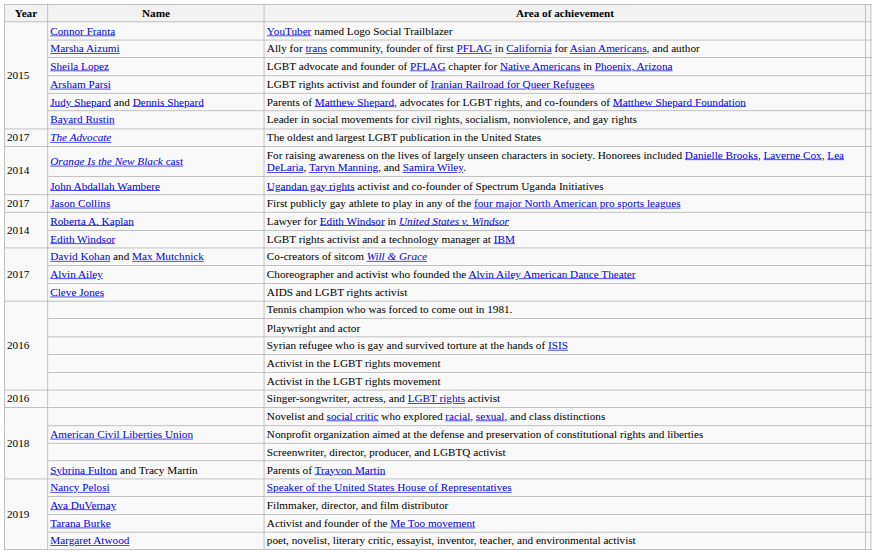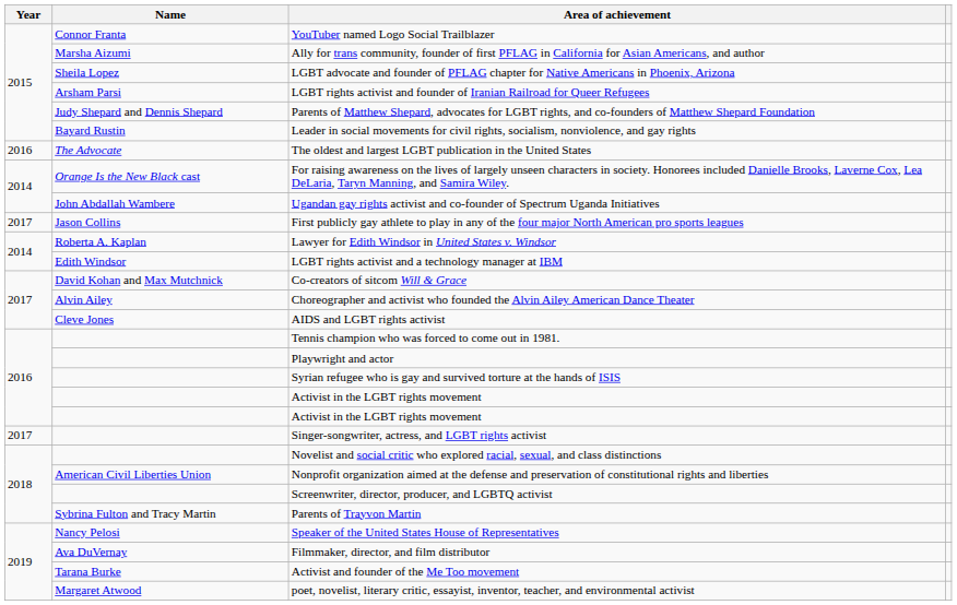 <table class="wikitable sortable" style="width:98%">
 <tr>
 <th scope="col" width="5%">Year</th>
 <th scope="col" width="25%">Name</th>
 <th class="unsortable" scope="col"><strong>Area of achievement</strong></th>
 <th class="unsortable" scope="col"></th>
 </tr>
 <tr>
 <td rowspan="6">2015</td>
 <td><a href='#'>Connor Franta</a></td>
 <td><a href='#'>YouTuber</a> named Logo Social Trailblazer</td>
 <td></td>
 </tr>
 <tr>
 <td><a href='#'>Marsha Aizumi</a></td>
 <td>Ally for <a href='#'>trans</a> community, founder of first <a href='#'>PFLAG</a> in <a href='#'>California</a> for <a href='#'>Asian Americans</a>, and author</td>
 <td></td>
 </tr>
 <tr>
 <td><a href='#'>Sheila Lopez</a></td>
 <td>LGBT advocate and founder of <a href='#'>PFLAG</a> chapter for <a href='#'>Native Americans</a> in <a href='#'>Phoenix, Arizona</a></td>
 <td></td>
 </tr>
 <tr>
 <td><a href='#'>Arsham Parsi</a></td>
 <td>LGBT rights activist and founder of <a href='#'>Iranian Railroad for Queer Refugees</a></td>
 <td></td>
 </tr>
 <tr>
 <td><a href='#'>Judy Shepard</a> and <a href='#'>Dennis Shepard</a></td>
 <td>Parents of <a href='#'>Matthew Shepard</a>, advocates for LGBT rights, and co-founders of <a href='#'>Matthew Shepard Foundation</a></td>
 <td></td>
 </tr>
 <tr>
 <td><a href='#'>Bayard Rustin</a></td>
 <td>Leader in social movements for civil rights, socialism, nonviolence, and gay rights</td>
 <td></td>
 </tr>
 <tr>
-<td>2017</td>
+<td>2016</td>
 <td><em><a href='#'>The Advocate</a></em></td>
 <td>The oldest and largest LGBT publication in the United States</td>
 <td></td>
 </tr>
 <tr>
 <td rowspan="2">2014</td>
 <td><a href='#'><em>Orange Is the New Black</em> cast</a></td>
 <td>For raising awareness on the lives of largely unseen characters in society. Honorees included <a href='#'>Danielle Brooks</a>, <a href='#'>Laverne Cox</a>, <a href='#'>Lea DeLaria</a>, <a href='#'>Taryn Manning</a>, and <a href='#'>Samira Wiley</a>.</td>
 <td></td>
 </tr>
 <tr>
 <td><a href='#'>John Abdallah Wambere</a></td>
 <td><a href='#'>Ugandan gay rights</a> activist and co-founder of Spectrum Uganda Initiatives</td>
 <td></td>
 </tr>
 <tr>
 <td>2017</td>
 <td><a href='#'>Jason Collins</a></td>
 <td>First publicly gay athlete to play in any of the <a href='#'>four major North American pro sports leagues</a></td>
 <td></td>
 </tr>
 <tr>
 <td rowspan="2">2014</td>
 <td><a href='#'>Roberta A. Kaplan</a></td>
 <td>Lawyer for <a href='#'>Edith Windsor</a> in <em><a href='#'>United States v. Windsor</a></em></td>
 <td></td>
 </tr>
 <tr>
 <td><a href='#'>Edith Windsor</a></td>
 <td>LGBT rights activist and a technology manager at <a href='#'>IBM</a></td>
 <td></td>
 </tr>
 <tr>
 <td rowspan="3">2017</td>
 <td><a href='#'>David Kohan</a> and <a href='#'>Max Mutchnick</a></td>
 <td>Co-creators of sitcom <em><a href='#'>Will & Grace</a></em></td>
 <td></td>
 </tr>
 <tr>
 <td><a href='#'>Alvin Ailey</a></td>
 <td>Choreographer and activist who founded the <a href='#'>Alvin Ailey American Dance Theater</a></td>
 <td></td>
 </tr>
 <tr>
 <td><a href='#'>Cleve Jones</a></td>
 <td>AIDS and LGBT rights activist</td>
 <td></td>
 </tr>
 <tr>
 <td rowspan="5">2016</td>
 <td></td>
 <td>Tennis champion who was forced to come out in 1981.</td>
 <td></td>
 </tr>
 <tr>
 <td></td>
 <td>Playwright and actor</td>
 <td></td>
 </tr>
 <tr>
 <td></td>
 <td>Syrian refugee who is gay and survived torture at the hands of <a href='#'>ISIS</a></td>
 <td></td>
 </tr>
 <tr>
 <td></td>
 <td>Activist in the LGBT rights movement</td>
 <td></td>
 </tr>
 <tr>
 <td></td>
 <td>Activist in the LGBT rights movement</td>
 <td></td>
 </tr>
 <tr>
-<td>2016</td>
+<td>2017</td>
 <td></td>
 <td>Singer-songwriter, actress, and <a href='#'>LGBT rights</a> activist</td>
 <td></td>
 </tr>
 <tr>
 <td rowspan="4">2018</td>
 <td scope="row"></td>
 <td>Novelist and <a href='#'>social critic</a> who explored <a href='#'>racial</a>, <a href='#'>sexual</a>, and class distinctions</td>
 <td></td>
 </tr>
 <tr>
 <td><a href='#'>American Civil Liberties Union</a></td>
 <td>Nonprofit organization aimed at the defense and preservation of constitutional rights and liberties</td>
 <td></td>
 </tr>
 <tr>
 <td></td>
 <td>Screenwriter, director, producer, and LGBTQ activist</td>
 <td></td>
 </tr>
 <tr>
 <td><a href='#'>Sybrina Fulton</a> and Tracy Martin</td>
 <td>Parents of <a href='#'>Trayvon Martin</a></td>
 <td></td>
 </tr>
 <tr>
 <td rowspan="4">2019</td>
 <td><a href='#'>Nancy Pelosi</a></td>
 <td><a href='#'>Speaker of the United States House of Representatives</a></td>
 <td></td>
 </tr>
 <tr>
 <td><a href='#'>Ava DuVernay</a></td>
 <td>Filmmaker, director, and film distributor</td>
 <td></td>
 </tr>
 <tr>
 <td><a href='#'>Tarana Burke</a></td>
 <td>Activist and founder of the <a href='#'>Me Too movement</a></td>
 <td></td>
 </tr>
 <tr>
 <td><a href='#'>Margaret Atwood</a></td>
 <td>poet, novelist, literary critic, essayist, inventor, teacher, and environmental activist</td>
 <td></td>
 </tr>
 </table>
